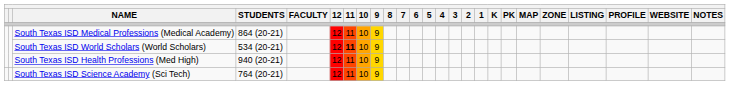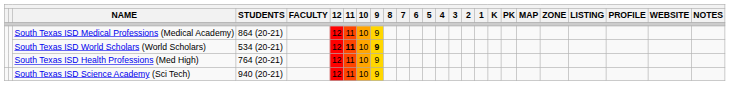 <table class="wikitable">
 <tr style="font-size: 90%; text-align: left;">
 <th colspan="25"></th>
 </tr>
 <tr style="font-size: 90%;">
 <th></th>
 <th></th>
 <th>NAME</th>
 <th>STUDENTS</th>
 <th>FACULTY</th>
 <th style="width: 15px;">12</th>
 <th style="width: 15px;">11</th>
 <th style="width: 15px;">10</th>
 <th style="width: 15px;">9</th>
 <th style="width: 15px;">8</th>
 <th style="width: 15px;">7</th>
 <th style="width: 15px;">6</th>
 <th style="width: 15px;">5</th>
 <th style="width: 15px;">4</th>
 <th style="width: 15px;">3</th>
 <th style="width: 15px;">2</th>
 <th style="width: 15px;">1</th>
 <th style="width: 15px;">K</th>
 <th style="width: 15px;">PK</th>
 <th>MAP</th>
 <th>ZONE</th>
 <th>LISTING</th>
 <th>PROFILE</th>
 <th>WEBSITE</th>
 <th>NOTES</th>
 </tr>
 <tr style="font-size: 90%;">
 <td colspan="25" style="background-color: #CCCCCC;"></td>
 </tr>
 <tr style="font-size: 90%;">
 <td rowspan="3" valign="top" style="text-align: center;"></td>
 <td rowspan="3"></td>
 <td><a href='#'>South Texas ISD Medical Professions</a> (Medical Academy)</td>
 <td>864 (20-21) </td>
 <td></td>
 <td style="text-align: center; background-color: #FF0000;">12</td>
 <td style="text-align: center; background-color: #FF4500;">11</td>
 <td style="text-align: center; background-color: #FFA500;">10</td>
 <td style="text-align: center; background-color: #FFD700;">9</td>
 <td></td>
 <td></td>
 <td></td>
 <td></td>
 <td></td>
 <td></td>
 <td></td>
 <td></td>
 <td></td>
 <td></td>
 <td></td>
 <td></td>
 <td></td>
 <td></td>
 <td></td>
 <td></td>
 </tr>
 <tr style="font-size: 90%;">
 <td><a href='#'>South Texas ISD World Scholars</a> (World Scholars)</td>
 <td>534 (20-21) </td>
 <td></td>
 <td style="text-align: center; background-color: #FF0000;">12</td>
 <td style="text-align: center; background-color: #FF4500;"><strong>11</strong></td>
 <td style="text-align: center; background-color: #FFA500;">10</td>
-<td style="text-align: center; background-color: #FFD700;">9</td>
+<td style="text-align: center; background-color: #FFD700;"><strong>9</strong></td>
 <td></td>
 <td></td>
 <td></td>
 <td></td>
 <td></td>
 <td></td>
 <td></td>
 <td></td>
 <td></td>
 <td></td>
 <td></td>
 <td></td>
 <td></td>
 <td></td>
 <td></td>
 <td></td>
 </tr>
 <tr style="font-size: 90%;">
 <td><a href='#'>South Texas ISD Health Professions</a> (Med High)</td>
-<td>940 (20-21) </td>
+<td>764 (20-21) </td>
 <td></td>
 <td style="text-align: center; background-color: #FF0000;">12</td>
 <td style="text-align: center; background-color: #FF4500;">11</td>
 <td style="text-align: center; background-color: #FFA500;">10</td>
 <td style="text-align: center; background-color: #FFD700;">9</td>
 <td></td>
 <td></td>
 <td></td>
 <td></td>
 <td></td>
 <td></td>
 <td></td>
 <td></td>
 <td></td>
 <td></td>
 <td></td>
 <td></td>
 <td></td>
 <td></td>
 <td></td>
 <td></td>
 </tr>
 <tr style="font-size: 90%;">
 <td rowspan="3" valign="top" style="text-align: center;"></td>
 <td rowspan="3"></td>
 <td><a href='#'>South Texas ISD Science Academy</a> (Sci Tech)</td>
-<td>764 (20-21) </td>
+<td>940 (20-21) </td>
 <td></td>
 <td style="text-align: center; background-color: #FF0000;">12</td>
 <td style="text-align: center; background-color: #FF4500;">11</td>
 <td style="text-align: center; background-color: #FFA500;">10</td>
 <td style="text-align: center; background-color: #FFD700;">9</td>
 <td></td>
 <td></td>
 <td></td>
 <td></td>
 <td></td>
 <td></td>
 <td></td>
 <td></td>
 <td></td>
 <td></td>
 <td></td>
 <td></td>
 <td></td>
 <td></td>
 <td></td>
 <td></td>
 </tr>
 </table>
